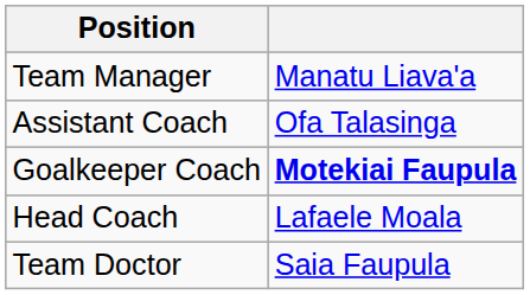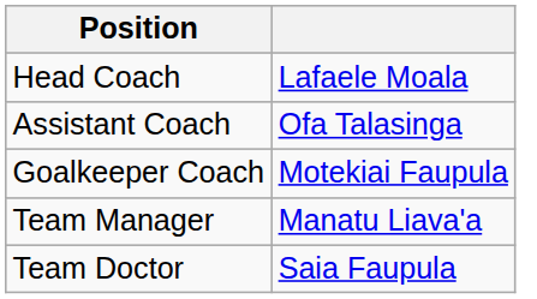 <table class="wikitable">
 <tr>
 <th>Position</th>
 <th></th>
 </tr>
 <tr>
-<td>Team Manager</td>
-<td> <a href='#'>Manatu Liava'a</a></td>
+<td>Head Coach</td>
+<td> <a href='#'>Lafaele Moala</a></td>
 </tr>
 <tr>
 <td>Assistant Coach</td>
 <td> <a href='#'>Ofa Talasinga</a></td>
 </tr>
 <tr>
 <td>Goalkeeper Coach</td>
-<td><strong> <a href='#'>Motekiai Faupula</a></strong></td>
+<td> <a href='#'>Motekiai Faupula</a></td>
 </tr>
 <tr>
-<td>Head Coach</td>
-<td> <a href='#'>Lafaele Moala</a></td>
+<td>Team Manager</td>
+<td> <a href='#'>Manatu Liava'a</a></td>
 </tr>
 <tr>
 <td>Team Doctor</td>
 <td> <a href='#'>Saia Faupula</a></td>
 </tr>
 </table>
